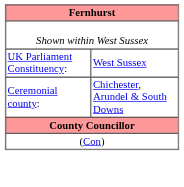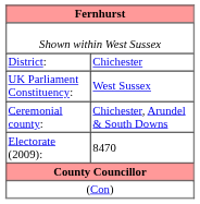 <table class="vcard" border=1 cellpadding=2 cellspacing=0 align=right width=260 style=margin-left:0.5em;>
 <tr>
 <th class="fn org" colspan=2 align=center bgcolor="#ff9999"><strong>Fernhurst</strong></th>
 </tr>
 <tr>
 <td colspan=2 align=center><br><em>Shown within West Sussex</em></td>
+</tr>
+<tr class="note">
+<td width="45%"><a href='#'>District</a>:</td>
+<td><a href='#'>Chichester</a></td>
 </tr>
 <tr class="note">
 <td><a href='#'>UK Parliament Constituency</a>:</td>
 <td><a href='#'>West Sussex</a></td>
 </tr>
 <tr class="note">
 <td><a href='#'>Ceremonial county</a>:</td>
 <td><a href='#'>Chichester</a>, <a href='#'>Arundel & South Downs</a></td>
 </tr>
+<tr class="note">
+<td><a href='#'>Electorate</a> (2009):</td>
+<td>8470</td>
+</tr>
 <tr>
 <th colspan=2 align=center bgcolor="#ff9999">County Councillor</th>
 </tr>
 <tr>
 <td colspan=2 align=center> (<a href='#'>Con</a>)</td>
 </tr>
 </table>
